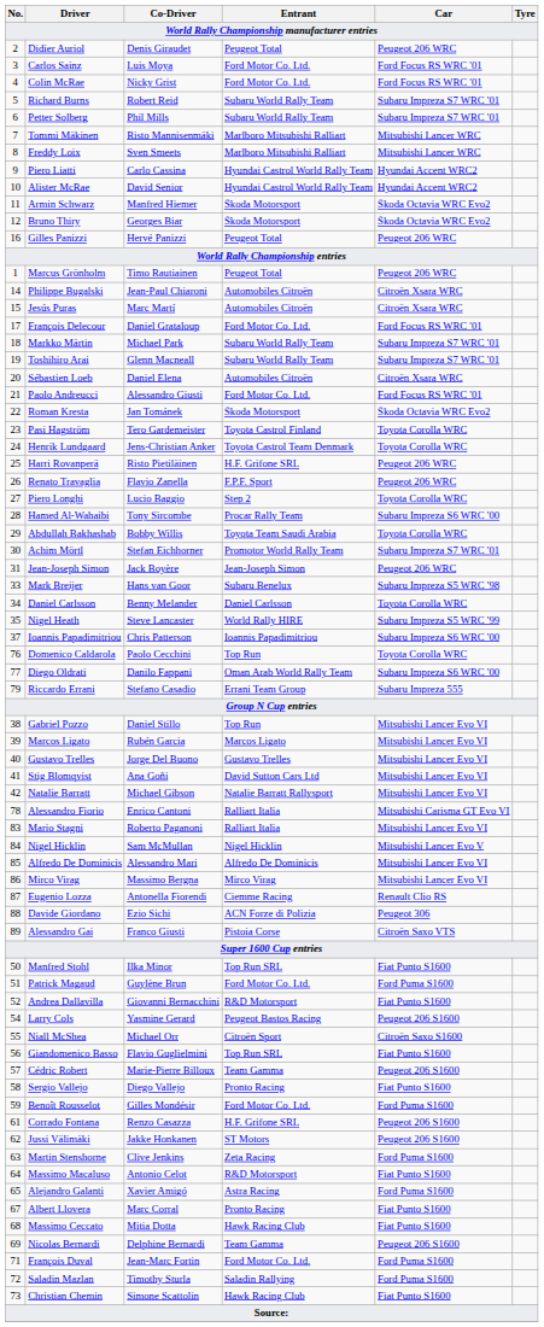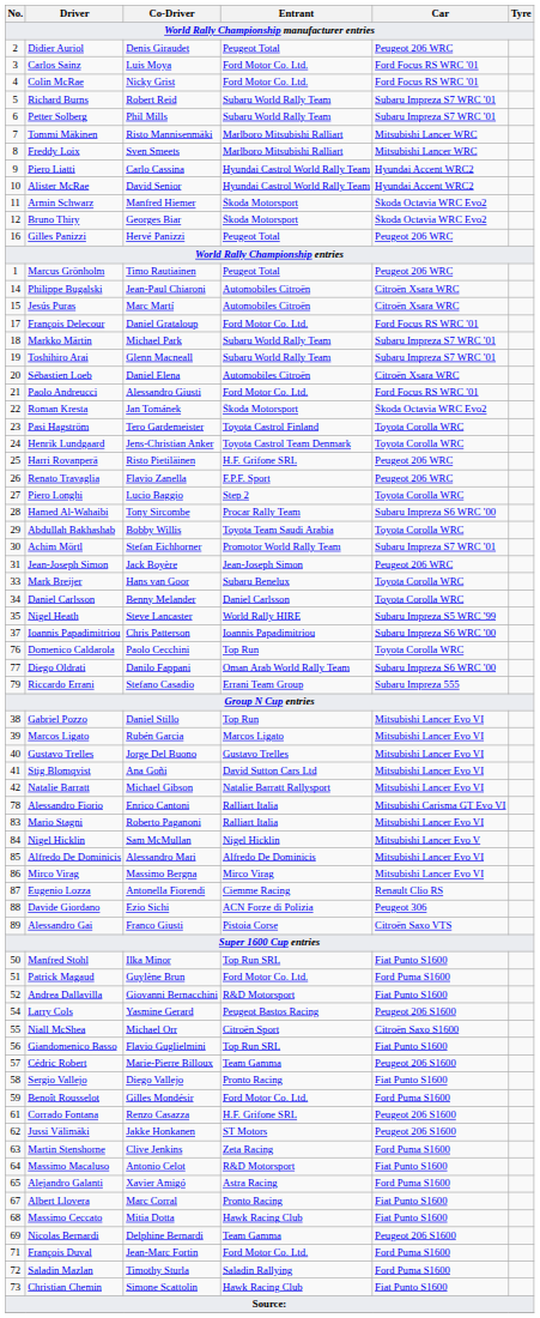 <table class="wikitable" style="font-size: 85%;">
 <tr>
 <th>No.</th>
 <th>Driver</th>
 <th>Co-Driver</th>
 <th>Entrant</th>
 <th>Car</th>
 <th>Tyre</th>
 </tr>
 <tr>
 <td style="background-color:#EAECF0; text-align:center" colspan="6"><strong><em><a href='#'>World Rally Championship</a> manufacturer entries</em></strong></td>
 </tr>
 <tr>
 <td align="center">2</td>
 <td> <a href='#'>Didier Auriol</a></td>
 <td> <a href='#'>Denis Giraudet</a></td>
 <td> <a href='#'>Peugeot Total</a></td>
 <td><a href='#'>Peugeot 206 WRC</a></td>
 <td align="center"></td>
 </tr>
 <tr>
 <td align="center">3</td>
 <td> <a href='#'>Carlos Sainz</a></td>
 <td> <a href='#'>Luis Moya</a></td>
 <td> <a href='#'>Ford Motor Co. Ltd.</a></td>
 <td><a href='#'>Ford Focus RS WRC '01</a></td>
 <td align="center"></td>
 </tr>
 <tr>
 <td align="center">4</td>
 <td> <a href='#'>Colin McRae</a></td>
 <td> <a href='#'>Nicky Grist</a></td>
 <td> <a href='#'>Ford Motor Co. Ltd.</a></td>
 <td><a href='#'>Ford Focus RS WRC '01</a></td>
 <td align="center"></td>
 </tr>
 <tr>
 <td align="center">5</td>
 <td> <a href='#'>Richard Burns</a></td>
 <td> <a href='#'>Robert Reid</a></td>
 <td> <a href='#'>Subaru World Rally Team</a></td>
 <td><a href='#'>Subaru Impreza S7 WRC '01</a></td>
 <td align="center"></td>
 </tr>
 <tr>
 <td align="center">6</td>
 <td> <a href='#'>Petter Solberg</a></td>
 <td> <a href='#'>Phil Mills</a></td>
 <td> <a href='#'>Subaru World Rally Team</a></td>
 <td><a href='#'>Subaru Impreza S7 WRC '01</a></td>
 <td align="center"></td>
 </tr>
 <tr>
 <td align="center">7</td>
 <td> <a href='#'>Tommi Mäkinen</a></td>
 <td> <a href='#'>Risto Mannisenmäki</a></td>
 <td> <a href='#'>Marlboro Mitsubishi Ralliart</a></td>
 <td><a href='#'>Mitsubishi Lancer WRC</a></td>
 <td align="center"></td>
 </tr>
 <tr>
 <td align="center">8</td>
 <td> <a href='#'>Freddy Loix</a></td>
 <td> <a href='#'>Sven Smeets</a></td>
 <td> <a href='#'>Marlboro Mitsubishi Ralliart</a></td>
 <td><a href='#'>Mitsubishi Lancer WRC</a></td>
 <td align="center"></td>
 </tr>
 <tr>
 <td align="center">9</td>
 <td> <a href='#'>Piero Liatti</a></td>
 <td> <a href='#'>Carlo Cassina</a></td>
 <td> <a href='#'>Hyundai Castrol World Rally Team</a></td>
 <td><a href='#'>Hyundai Accent WRC2</a></td>
 <td align="center"></td>
 </tr>
 <tr>
 <td align="center">10</td>
 <td> <a href='#'>Alister McRae</a></td>
 <td> <a href='#'>David Senior</a></td>
 <td> <a href='#'>Hyundai Castrol World Rally Team</a></td>
 <td><a href='#'>Hyundai Accent WRC2</a></td>
 <td align="center"></td>
 </tr>
 <tr>
 <td align="center">11</td>
 <td> <a href='#'>Armin Schwarz</a></td>
 <td> <a href='#'>Manfred Hiemer</a></td>
 <td> <a href='#'>Škoda Motorsport</a></td>
 <td><a href='#'>Škoda Octavia WRC Evo2</a></td>
 <td align="center"></td>
 </tr>
 <tr>
 <td align="center">12</td>
 <td> <a href='#'>Bruno Thiry</a></td>
 <td> <a href='#'>Georges Biar</a></td>
 <td> <a href='#'>Škoda Motorsport</a></td>
 <td><a href='#'>Škoda Octavia WRC Evo2</a></td>
 <td align="center"></td>
 </tr>
 <tr>
 <td align="center">16</td>
 <td> <a href='#'>Gilles Panizzi</a></td>
 <td> <a href='#'>Hervé Panizzi</a></td>
 <td> <a href='#'>Peugeot Total</a></td>
 <td><a href='#'>Peugeot 206 WRC</a></td>
 <td align="center"></td>
 </tr>
 <tr>
 <td style="background-color:#EAECF0; text-align:center" colspan="6"><strong><em><a href='#'>World Rally Championship</a> entries</em></strong></td>
 </tr>
 <tr>
 <td align="center">1</td>
 <td> <a href='#'>Marcus Grönholm</a></td>
 <td> <a href='#'>Timo Rautiainen</a></td>
 <td> <a href='#'>Peugeot Total</a></td>
 <td><a href='#'>Peugeot 206 WRC</a></td>
 <td align="center"></td>
 </tr>
 <tr>
 <td align="center">14</td>
 <td> <a href='#'>Philippe Bugalski</a></td>
 <td> <a href='#'>Jean-Paul Chiaroni</a></td>
 <td> <a href='#'>Automobiles Citroën</a></td>
 <td><a href='#'>Citroën Xsara WRC</a></td>
 <td align="center"></td>
 </tr>
 <tr>
 <td align="center">15</td>
 <td> <a href='#'>Jesús Puras</a></td>
 <td> <a href='#'>Marc Martí</a></td>
 <td> <a href='#'>Automobiles Citroën</a></td>
 <td><a href='#'>Citroën Xsara WRC</a></td>
 <td align="center"></td>
 </tr>
 <tr>
 <td align="center">17</td>
 <td> <a href='#'>François Delecour</a></td>
 <td> <a href='#'>Daniel Grataloup</a></td>
 <td> <a href='#'>Ford Motor Co. Ltd.</a></td>
 <td><a href='#'>Ford Focus RS WRC '01</a></td>
 <td align="center"></td>
 </tr>
 <tr>
 <td align="center">18</td>
 <td> <a href='#'>Markko Märtin</a></td>
 <td> <a href='#'>Michael Park</a></td>
 <td> <a href='#'>Subaru World Rally Team</a></td>
 <td><a href='#'>Subaru Impreza S7 WRC '01</a></td>
 <td align="center"></td>
 </tr>
 <tr>
 <td align="center">19</td>
 <td> <a href='#'>Toshihiro Arai</a></td>
 <td> <a href='#'>Glenn Macneall</a></td>
 <td> <a href='#'>Subaru World Rally Team</a></td>
 <td><a href='#'>Subaru Impreza S7 WRC '01</a></td>
 <td align="center"></td>
 </tr>
 <tr>
 <td align="center">20</td>
 <td> <a href='#'>Sébastien Loeb</a></td>
 <td> <a href='#'>Daniel Elena</a></td>
 <td> <a href='#'>Automobiles Citroën</a></td>
 <td><a href='#'>Citroën Xsara WRC</a></td>
 <td align="center"></td>
 </tr>
 <tr>
 <td align="center">21</td>
 <td> <a href='#'>Paolo Andreucci</a></td>
 <td> <a href='#'>Alessandro Giusti</a></td>
 <td> <a href='#'>Ford Motor Co. Ltd.</a></td>
 <td><a href='#'>Ford Focus RS WRC '01</a></td>
 <td align="center"></td>
 </tr>
 <tr>
 <td align="center">22</td>
 <td> <a href='#'>Roman Kresta</a></td>
 <td> <a href='#'>Jan Tománek</a></td>
 <td> <a href='#'>Škoda Motorsport</a></td>
 <td><a href='#'>Škoda Octavia WRC Evo2</a></td>
 <td align="center"></td>
 </tr>
 <tr>
 <td align="center">23</td>
 <td> <a href='#'>Pasi Hagström</a></td>
 <td> <a href='#'>Tero Gardemeister</a></td>
 <td> <a href='#'>Toyota Castrol Finland</a></td>
 <td><a href='#'>Toyota Corolla WRC</a></td>
 <td></td>
 </tr>
 <tr>
 <td align="center">24</td>
 <td> <a href='#'>Henrik Lundgaard</a></td>
 <td> <a href='#'>Jens-Christian Anker</a></td>
 <td> <a href='#'>Toyota Castrol Team Denmark</a></td>
 <td><a href='#'>Toyota Corolla WRC</a></td>
 <td></td>
 </tr>
 <tr>
 <td align="center">25</td>
 <td> <a href='#'>Harri Rovanperä</a></td>
 <td> <a href='#'>Risto Pietiläinen</a></td>
 <td> <a href='#'>H.F. Grifone SRL</a></td>
 <td><a href='#'>Peugeot 206 WRC</a></td>
 <td align="center"></td>
 </tr>
 <tr>
 <td align="center">26</td>
 <td> <a href='#'>Renato Travaglia</a></td>
 <td> <a href='#'>Flavio Zanella</a></td>
 <td> <a href='#'>F.P.F. Sport</a></td>
 <td><a href='#'>Peugeot 206 WRC</a></td>
 <td></td>
 </tr>
 <tr>
 <td align="center">27</td>
 <td> <a href='#'>Piero Longhi</a></td>
 <td> <a href='#'>Lucio Baggio</a></td>
 <td> <a href='#'>Step 2</a></td>
 <td><a href='#'>Toyota Corolla WRC</a></td>
 <td></td>
 </tr>
 <tr>
 <td align="center">28</td>
 <td> <a href='#'>Hamed Al-Wahaibi</a></td>
 <td> <a href='#'>Tony Sircombe</a></td>
 <td> <a href='#'>Procar Rally Team</a></td>
 <td><a href='#'>Subaru Impreza S6 WRC '00</a></td>
 <td></td>
 </tr>
 <tr>
 <td align="center">29</td>
 <td> <a href='#'>Abdullah Bakhashab</a></td>
 <td> <a href='#'>Bobby Willis</a></td>
 <td> <a href='#'>Toyota Team Saudi Arabia</a></td>
 <td><a href='#'>Toyota Corolla WRC</a></td>
 <td align="center"></td>
 </tr>
 <tr>
 <td align="center">30</td>
 <td> <a href='#'>Achim Mörtl</a></td>
 <td> <a href='#'>Stefan Eichhorner</a></td>
 <td> <a href='#'>Promotor World Rally Team</a></td>
 <td><a href='#'>Subaru Impreza S7 WRC '01</a></td>
 <td align="center"></td>
 </tr>
 <tr>
 <td align="center">31</td>
 <td> <a href='#'>Jean-Joseph Simon</a></td>
 <td> <a href='#'>Jack Boyère</a></td>
 <td> <a href='#'>Jean-Joseph Simon</a></td>
 <td><a href='#'>Peugeot 206 WRC</a></td>
 <td></td>
 </tr>
 <tr>
 <td align="center">33</td>
 <td> <a href='#'>Mark Breijer</a></td>
 <td> <a href='#'>Hans van Goor</a></td>
 <td> <a href='#'>Subaru Benelux</a></td>
-<td><a href='#'>Subaru Impreza S5 WRC '98</a></td>
+<td><a href='#'>Toyota Corolla WRC</a></td>
 <td></td>
 </tr>
 <tr>
 <td align="center">34</td>
 <td> <a href='#'>Daniel Carlsson</a></td>
 <td> <a href='#'>Benny Melander</a></td>
 <td> <a href='#'>Daniel Carlsson</a></td>
 <td><a href='#'>Toyota Corolla WRC</a></td>
 <td></td>
 </tr>
 <tr>
 <td align="center">35</td>
 <td> <a href='#'>Nigel Heath</a></td>
 <td> <a href='#'>Steve Lancaster</a></td>
 <td> <a href='#'>World Rally HIRE</a></td>
 <td><a href='#'>Subaru Impreza S5 WRC '99</a></td>
 <td></td>
 </tr>
 <tr>
 <td align="center">37</td>
 <td> <a href='#'>Ioannis Papadimitriou</a></td>
 <td> <a href='#'>Chris Patterson</a></td>
 <td> <a href='#'>Ioannis Papadimitriou</a></td>
 <td><a href='#'>Subaru Impreza S6 WRC '00</a></td>
 <td></td>
 </tr>
 <tr>
 <td align="center">76</td>
 <td> <a href='#'>Domenico Caldarola</a></td>
 <td> <a href='#'>Paolo Cecchini</a></td>
 <td> <a href='#'>Top Run</a></td>
 <td><a href='#'>Toyota Corolla WRC</a></td>
 <td></td>
 </tr>
 <tr>
 <td align="center">77</td>
 <td> <a href='#'>Diego Oldrati</a></td>
 <td> <a href='#'>Danilo Fappani</a></td>
 <td> <a href='#'>Oman Arab World Rally Team</a></td>
 <td><a href='#'>Subaru Impreza S6 WRC '00</a></td>
 <td align="center"></td>
 </tr>
 <tr>
 <td align="center">79</td>
 <td> <a href='#'>Riccardo Errani</a></td>
 <td> <a href='#'>Stefano Casadio</a></td>
 <td> <a href='#'>Errani Team Group</a></td>
 <td><a href='#'>Subaru Impreza 555</a></td>
 <td></td>
 </tr>
 <tr>
 <td style="background-color:#EAECF0; text-align:center" colspan="6"><strong><em><a href='#'>Group N Cup</a> entries</em></strong></td>
 </tr>
 <tr>
 <td align="center">38</td>
 <td> <a href='#'>Gabriel Pozzo</a></td>
 <td> <a href='#'>Daniel Stillo</a></td>
 <td> <a href='#'>Top Run</a></td>
 <td><a href='#'>Mitsubishi Lancer Evo VI</a></td>
 <td align="center"></td>
 </tr>
 <tr>
 <td align="center">39</td>
 <td> <a href='#'>Marcos Ligato</a></td>
 <td> <a href='#'>Rubén Garcia</a></td>
 <td> <a href='#'>Marcos Ligato</a></td>
 <td><a href='#'>Mitsubishi Lancer Evo VI</a></td>
 <td></td>
 </tr>
 <tr>
 <td align="center">40</td>
 <td> <a href='#'>Gustavo Trelles</a></td>
 <td> <a href='#'>Jorge Del Buono</a></td>
 <td> <a href='#'>Gustavo Trelles</a></td>
 <td><a href='#'>Mitsubishi Lancer Evo VI</a></td>
 <td></td>
 </tr>
 <tr>
 <td align="center">41</td>
 <td> <a href='#'>Stig Blomqvist</a></td>
 <td> <a href='#'>Ana Goñi</a></td>
 <td> <a href='#'>David Sutton Cars Ltd</a></td>
 <td><a href='#'>Mitsubishi Lancer Evo VI</a></td>
 <td></td>
 </tr>
 <tr>
 <td align="center">42</td>
 <td> <a href='#'>Natalie Barratt</a></td>
 <td> <a href='#'>Michael Gibson</a></td>
 <td> <a href='#'>Natalie Barratt Rallysport</a></td>
 <td><a href='#'>Mitsubishi Lancer Evo VI</a></td>
 <td></td>
 </tr>
 <tr>
 <td align="center">78</td>
 <td> <a href='#'>Alessandro Fiorio</a></td>
 <td> <a href='#'>Enrico Cantoni</a></td>
 <td> <a href='#'>Ralliart Italia</a></td>
 <td><a href='#'>Mitsubishi Carisma GT Evo VI</a></td>
 <td></td>
 </tr>
 <tr>
 <td align="center">83</td>
 <td> <a href='#'>Mario Stagni</a></td>
 <td> <a href='#'>Roberto Paganoni</a></td>
 <td> <a href='#'>Ralliart Italia</a></td>
 <td><a href='#'>Mitsubishi Lancer Evo VI</a></td>
 <td></td>
 </tr>
 <tr>
 <td align="center">84</td>
 <td> <a href='#'>Nigel Hicklin</a></td>
 <td> <a href='#'>Sam McMullan</a></td>
 <td> <a href='#'>Nigel Hicklin</a></td>
 <td><a href='#'>Mitsubishi Lancer Evo V</a></td>
 <td></td>
 </tr>
 <tr>
 <td align="center">85</td>
 <td> <a href='#'>Alfredo De Dominicis</a></td>
 <td> <a href='#'>Alessandro Mari</a></td>
 <td> <a href='#'>Alfredo De Dominicis</a></td>
 <td><a href='#'>Mitsubishi Lancer Evo VI</a></td>
 <td></td>
 </tr>
 <tr>
 <td align="center">86</td>
 <td> <a href='#'>Mirco Virag</a></td>
 <td> <a href='#'>Massimo Bergna</a></td>
 <td> <a href='#'>Mirco Virag</a></td>
 <td><a href='#'>Mitsubishi Lancer Evo VI</a></td>
 <td></td>
 </tr>
 <tr>
 <td align="center">87</td>
 <td> <a href='#'>Eugenio Lozza</a></td>
 <td> <a href='#'>Antonella Fiorendi</a></td>
 <td> <a href='#'>Ciemme Racing</a></td>
 <td><a href='#'>Renault Clio RS</a></td>
 <td></td>
 </tr>
 <tr>
 <td align="center">88</td>
 <td> <a href='#'>Davide Giordano</a></td>
 <td> <a href='#'>Ezio Sichi</a></td>
 <td> <a href='#'>ACN Forze di Polizia</a></td>
 <td><a href='#'>Peugeot 306</a></td>
 <td></td>
 </tr>
 <tr>
 <td align="center">89</td>
 <td> <a href='#'>Alessandro Gai</a></td>
 <td> <a href='#'>Franco Giusti</a></td>
 <td> <a href='#'>Pistoia Corse</a></td>
 <td><a href='#'>Citroën Saxo VTS</a></td>
 <td></td>
 </tr>
 <tr>
 <td style="background-color:#EAECF0; text-align:center" colspan="6"><strong><em><a href='#'>Super 1600 Cup</a> entries</em></strong></td>
 </tr>
 <tr>
 <td align="center">50</td>
 <td> <a href='#'>Manfred Stohl</a></td>
 <td> <a href='#'>Ilka Minor</a></td>
 <td> <a href='#'>Top Run SRL</a></td>
 <td><a href='#'>Fiat Punto S1600</a></td>
 <td></td>
 </tr>
 <tr>
 <td align="center">51</td>
 <td> <a href='#'>Patrick Magaud</a></td>
 <td> <a href='#'>Guylène Brun</a></td>
 <td> <a href='#'>Ford Motor Co. Ltd.</a></td>
 <td><a href='#'>Ford Puma S1600</a></td>
 <td></td>
 </tr>
 <tr>
 <td align="center">52</td>
 <td> <a href='#'>Andrea Dallavilla</a></td>
 <td> <a href='#'>Giovanni Bernacchini</a></td>
 <td> <a href='#'>R&D Motorsport</a></td>
 <td><a href='#'>Fiat Punto S1600</a></td>
 <td></td>
 </tr>
 <tr>
 <td align="center">54</td>
 <td> <a href='#'>Larry Cols</a></td>
 <td> <a href='#'>Yasmine Gerard</a></td>
 <td> <a href='#'>Peugeot Bastos Racing</a></td>
 <td><a href='#'>Peugeot 206 S1600</a></td>
 <td></td>
 </tr>
 <tr>
 <td align="center">55</td>
 <td> <a href='#'>Niall McShea</a></td>
 <td> <a href='#'>Michael Orr</a></td>
 <td> <a href='#'>Citroën Sport</a></td>
 <td><a href='#'>Citroën Saxo S1600</a></td>
 <td></td>
 </tr>
 <tr>
 <td align="center">56</td>
 <td> <a href='#'>Giandomenico Basso</a></td>
 <td> <a href='#'>Flavio Guglielmini</a></td>
 <td> <a href='#'>Top Run SRL</a></td>
 <td><a href='#'>Fiat Punto S1600</a></td>
 <td></td>
 </tr>
 <tr>
 <td align="center">57</td>
 <td> <a href='#'>Cédric Robert</a></td>
 <td> <a href='#'>Marie-Pierre Billoux</a></td>
 <td> <a href='#'>Team Gamma</a></td>
 <td><a href='#'>Peugeot 206 S1600</a></td>
 <td></td>
 </tr>
 <tr>
 <td align="center">58</td>
 <td> <a href='#'>Sergio Vallejo</a></td>
 <td> <a href='#'>Diego Vallejo</a></td>
 <td> <a href='#'>Pronto Racing</a></td>
 <td><a href='#'>Fiat Punto S1600</a></td>
 <td></td>
 </tr>
 <tr>
 <td align="center">59</td>
 <td> <a href='#'>Benoît Rousselot</a></td>
 <td> <a href='#'>Gilles Mondésir</a></td>
 <td> <a href='#'>Ford Motor Co. Ltd.</a></td>
 <td><a href='#'>Ford Puma S1600</a></td>
 <td></td>
 </tr>
 <tr>
 <td align="center">61</td>
 <td> <a href='#'>Corrado Fontana</a></td>
 <td> <a href='#'>Renzo Casazza</a></td>
 <td> <a href='#'>H.F. Grifone SRL</a></td>
 <td><a href='#'>Peugeot 206 S1600</a></td>
 <td></td>
 </tr>
 <tr>
 <td align="center">62</td>
 <td> <a href='#'>Jussi Välimäki</a></td>
 <td> <a href='#'>Jakke Honkanen</a></td>
 <td> <a href='#'>ST Motors</a></td>
 <td><a href='#'>Peugeot 206 S1600</a></td>
 <td></td>
 </tr>
 <tr>
 <td align="center">63</td>
 <td> <a href='#'>Martin Stenshorne</a></td>
 <td> <a href='#'>Clive Jenkins</a></td>
 <td> <a href='#'>Zeta Racing</a></td>
 <td><a href='#'>Ford Puma S1600</a></td>
 <td></td>
 </tr>
 <tr>
 <td align="center">64</td>
 <td> <a href='#'>Massimo Macaluso</a></td>
 <td> <a href='#'>Antonio Celot</a></td>
 <td> <a href='#'>R&D Motorsport</a></td>
 <td><a href='#'>Fiat Punto S1600</a></td>
 <td></td>
 </tr>
 <tr>
 <td align="center">65</td>
 <td> <a href='#'>Alejandro Galanti</a></td>
 <td> <a href='#'>Xavier Amigó</a></td>
 <td> <a href='#'>Astra Racing</a></td>
 <td><a href='#'>Ford Puma S1600</a></td>
 <td></td>
 </tr>
 <tr>
 <td align="center">67</td>
 <td> <a href='#'>Albert Llovera</a></td>
 <td> <a href='#'>Marc Corral</a></td>
 <td> <a href='#'>Pronto Racing</a></td>
 <td><a href='#'>Fiat Punto S1600</a></td>
 <td></td>
 </tr>
 <tr>
 <td align="center">68</td>
 <td> <a href='#'>Massimo Ceccato</a></td>
 <td> <a href='#'>Mitia Dotta</a></td>
 <td> <a href='#'>Hawk Racing Club</a></td>
 <td><a href='#'>Fiat Punto S1600</a></td>
 <td></td>
 </tr>
 <tr>
 <td align="center">69</td>
 <td> <a href='#'>Nicolas Bernardi</a></td>
 <td> <a href='#'>Delphine Bernardi</a></td>
 <td> <a href='#'>Team Gamma</a></td>
 <td><a href='#'>Peugeot 206 S1600</a></td>
 <td></td>
 </tr>
 <tr>
 <td align="center">71</td>
 <td> <a href='#'>François Duval</a></td>
 <td> <a href='#'>Jean-Marc Fortin</a></td>
 <td> <a href='#'>Ford Motor Co. Ltd.</a></td>
 <td><a href='#'>Ford Puma S1600</a></td>
 <td></td>
 </tr>
 <tr>
 <td align="center">72</td>
 <td> <a href='#'>Saladin Mazlan</a></td>
 <td> <a href='#'>Timothy Sturla</a></td>
 <td> <a href='#'>Saladin Rallying</a></td>
 <td><a href='#'>Ford Puma S1600</a></td>
 <td></td>
 </tr>
 <tr>
 <td align="center">73</td>
 <td> <a href='#'>Christian Chemin</a></td>
 <td> <a href='#'>Simone Scattolin</a></td>
 <td> <a href='#'>Hawk Racing Club</a></td>
 <td><a href='#'>Fiat Punto S1600</a></td>
 <td></td>
 </tr>
 <tr>
 <td style="background-color:#EAECF0; text-align:center" colspan="6"><strong>Source:</strong></td>
 </tr>
 <tr>
 </tr>
 </table>
